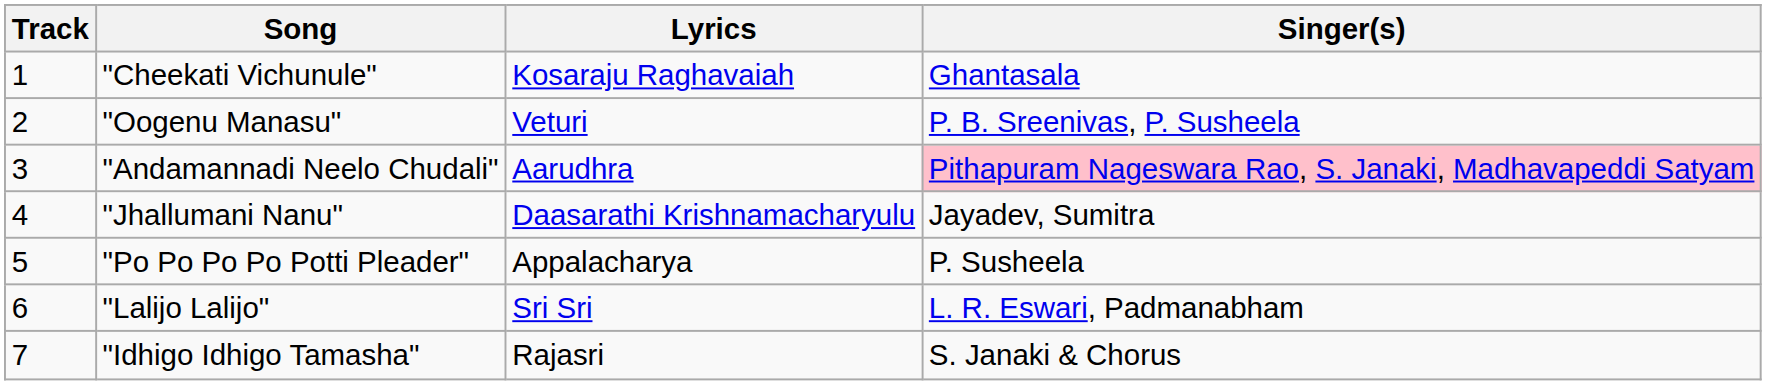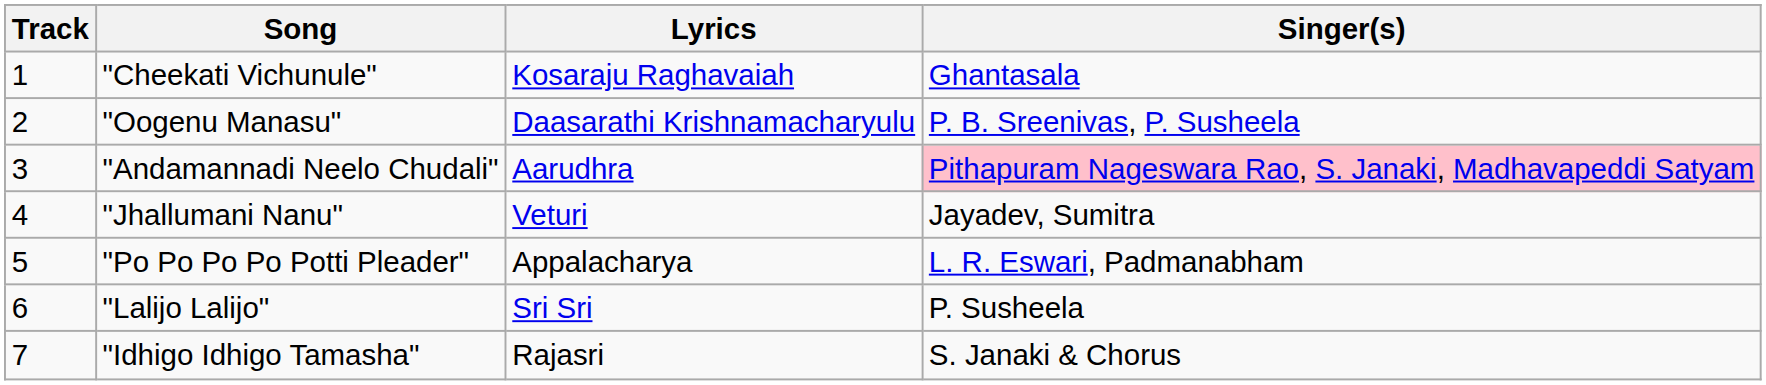 <table class="wikitable" style="font-size:95%;">
 <tr>
 <th>Track</th>
 <th>Song</th>
 <th>Lyrics</th>
 <th>Singer(s)</th>
 </tr>
 <tr>
 <td>1</td>
 <td>"Cheekati Vichunule"</td>
 <td><a href='#'>Kosaraju Raghavaiah</a></td>
 <td><a href='#'>Ghantasala</a></td>
 </tr>
 <tr>
 <td>2</td>
 <td>"Oogenu Manasu"</td>
-<td><a href='#'>Veturi</a></td>
+<td><a href='#'>Daasarathi Krishnamacharyulu</a></td>
 <td><a href='#'>P. B. Sreenivas</a>, <a href='#'>P. Susheela</a></td>
 </tr>
 <tr>
 <td>3</td>
 <td>"Andamannadi Neelo Chudali"</td>
 <td><a href='#'>Aarudhra</a></td>
 <td style="background: pink;"><a href='#'>Pithapuram Nageswara Rao</a>, <a href='#'>S. Janaki</a>, <a href='#'>Madhavapeddi Satyam</a></td>
 </tr>
 <tr>
 <td>4</td>
 <td>"Jhallumani Nanu"</td>
-<td><a href='#'>Daasarathi Krishnamacharyulu</a></td>
+<td><a href='#'>Veturi</a></td>
 <td>Jayadev, Sumitra</td>
 </tr>
 <tr>
 <td>5</td>
 <td>"Po Po Po Po Potti Pleader"</td>
 <td>Appalacharya</td>
-<td>P. Susheela</td>
+<td><a href='#'>L. R. Eswari</a>, Padmanabham</td>
 </tr>
 <tr>
 <td>6</td>
 <td>"Lalijo Lalijo"</td>
 <td><a href='#'>Sri Sri</a></td>
-<td><a href='#'>L. R. Eswari</a>, Padmanabham</td>
+<td>P. Susheela</td>
 </tr>
 <tr>
 <td>7</td>
 <td>"Idhigo Idhigo Tamasha"</td>
 <td>Rajasri</td>
 <td>S. Janaki & Chorus</td>
 </tr>
 </table>
